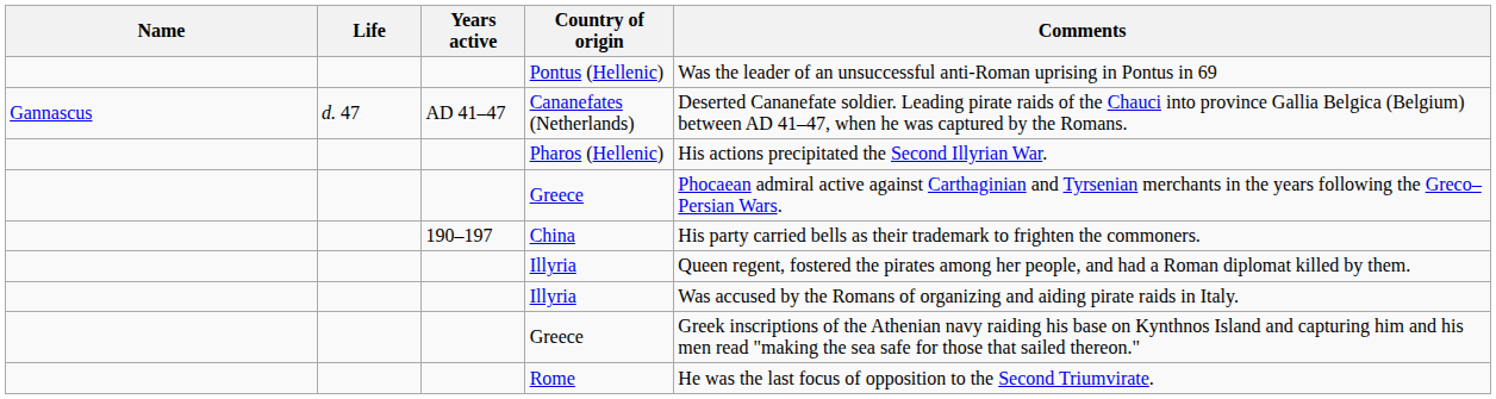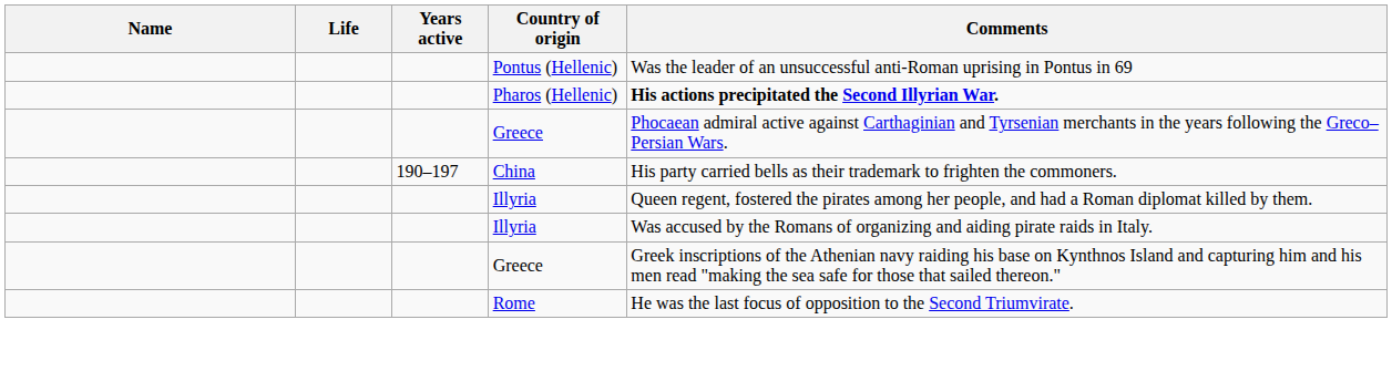 <table class="sortable wikitable">
 <tr>
 <th style="width:21§;">Name</th>
 <th style="width: 7%;" data-sort-type="number">Life</th>
 <th style="width: 7%;" data-sort-type="number">Years active</th>
 <th style="width:10%;">Country of origin</th>
 <th style="width:55%;">Comments</th>
 </tr>
 <tr>
 <td></td>
 <td></td>
 <td></td>
 <td><a href='#'>Pontus</a> (<a href='#'>Hellenic</a>)</td>
 <td>Was the leader of an unsuccessful anti-Roman uprising in Pontus in 69</td>
 </tr>
 <tr>
-<td><a href='#'>Gannascus</a></td>
-<td><em>d.</em> 47</td>
-<td>AD 41–47</td>
-<td><a href='#'>Cananefates</a> (Netherlands)</td>
-<td>Deserted Cananefate soldier. Leading pirate raids of the <a href='#'>Chauci</a> into province Gallia Belgica (Belgium) between AD 41–47, when he was captured by the Romans.</td>
-</tr>
-<tr>
 <td></td>
 <td></td>
 <td></td>
 <td><a href='#'>Pharos</a> (<a href='#'>Hellenic</a>)</td>
-<td>His actions precipitated the <a href='#'>Second Illyrian War</a>.</td>
+<td><strong>His actions precipitated the <a href='#'>Second Illyrian War</a>.</strong></td>
 </tr>
 <tr>
 <td></td>
 <td></td>
 <td></td>
 <td><a href='#'>Greece</a></td>
 <td><a href='#'>Phocaean</a> admiral active against <a href='#'>Carthaginian</a> and <a href='#'>Tyrsenian</a> merchants in the years following the <a href='#'>Greco–Persian Wars</a>.</td>
 </tr>
 <tr>
 <td></td>
 <td></td>
 <td>190–197</td>
 <td><a href='#'>China</a></td>
 <td>His party carried bells as their trademark to frighten the commoners.</td>
 </tr>
 <tr>
 <td></td>
 <td></td>
 <td></td>
 <td><a href='#'>Illyria</a></td>
 <td>Queen regent, fostered the pirates among her people, and had a Roman diplomat killed by them.</td>
 </tr>
 <tr>
 <td></td>
 <td></td>
 <td></td>
 <td><a href='#'>Illyria</a></td>
 <td>Was accused by the Romans of organizing and aiding pirate raids in Italy.</td>
 </tr>
 <tr>
 <td></td>
 <td></td>
 <td></td>
 <td>Greece</td>
 <td>Greek inscriptions of the Athenian navy raiding his base on Kynthnos Island and capturing him and his men read "making the sea safe for those that sailed thereon."</td>
 </tr>
 <tr>
 <td></td>
 <td></td>
 <td></td>
 <td><a href='#'>Rome</a></td>
 <td>He was the last focus of opposition to the <a href='#'>Second Triumvirate</a>.</td>
 </tr>
 </table>
